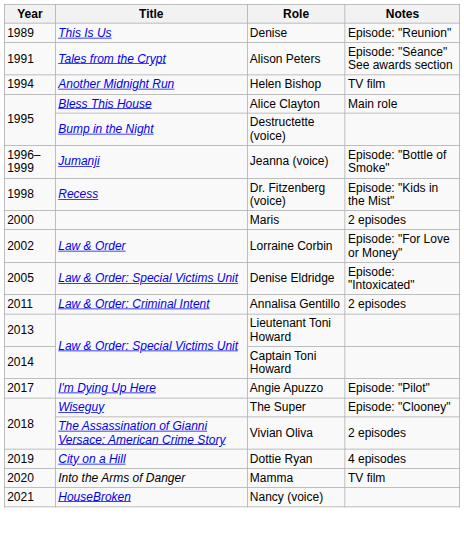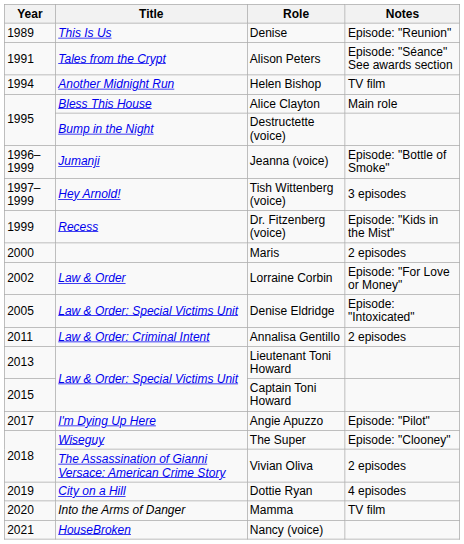 <table class="wikitable sortable">
 <tr>
 <th>Year</th>
 <th>Title</th>
 <th>Role</th>
 <th class="unsortable">Notes</th>
 </tr>
 <tr>
 <td>1989</td>
 <td><em><a href='#'>This Is Us</a></em></td>
 <td>Denise</td>
 <td>Episode: "Reunion"</td>
 </tr>
 <tr>
 <td>1991</td>
 <td><em><a href='#'>Tales from the Crypt</a></em></td>
 <td>Alison Peters</td>
 <td>Episode: "Séance" <br> See awards section</td>
 </tr>
 <tr>
 <td>1994</td>
 <td><em><a href='#'>Another Midnight Run</a></em></td>
 <td>Helen Bishop</td>
 <td>TV film</td>
 </tr>
 <tr>
 <td rowspan="2">1995</td>
 <td><em><a href='#'>Bless This House</a></em></td>
 <td>Alice Clayton</td>
 <td>Main role</td>
 </tr>
 <tr>
 <td><em><a href='#'>Bump in the Night</a></em></td>
 <td>Destructette (voice)</td>
 <td></td>
 </tr>
 <tr>
 <td>1996–1999</td>
 <td><em><a href='#'>Jumanji</a></em></td>
 <td>Jeanna (voice)</td>
 <td>Episode: "Bottle of Smoke"</td>
 </tr>
 <tr>
-<td>1998</td>
+<td>1997–1999</td>
+<td><em><a href='#'>Hey Arnold!</a></em></td>
+<td>Tish Wittenberg (voice)</td>
+<td>3 episodes</td>
+</tr>
+<tr>
+<td>1999</td>
 <td><em><a href='#'>Recess</a></em></td>
 <td>Dr. Fitzenberg (voice)</td>
 <td>Episode: "Kids in the Mist"</td>
 </tr>
 <tr>
 <td>2000</td>
 <td><em></em></td>
 <td>Maris</td>
 <td>2 episodes</td>
 </tr>
 <tr>
 <td>2002</td>
 <td><em><a href='#'>Law & Order</a></em></td>
 <td>Lorraine Corbin</td>
 <td>Episode: "For Love or Money"</td>
 </tr>
 <tr>
 <td>2005</td>
 <td><em><a href='#'>Law & Order: Special Victims Unit</a></em></td>
 <td>Denise Eldridge</td>
 <td>Episode: "Intoxicated"</td>
 </tr>
 <tr>
 <td>2011</td>
 <td><em><a href='#'>Law & Order: Criminal Intent</a></em></td>
 <td>Annalisa Gentillo</td>
 <td>2 episodes</td>
 </tr>
 <tr>
 <td>2013</td>
 <td rowspan="2"><em><a href='#'>Law & Order: Special Victims Unit</a></em></td>
 <td>Lieutenant Toni Howard</td>
 <td></td>
 </tr>
 <tr>
-<td>2014</td>
+<td>2015</td>
 <td>Captain Toni Howard</td>
 <td></td>
 </tr>
 <tr>
 <td>2017</td>
 <td><em><a href='#'>I'm Dying Up Here</a></em></td>
 <td>Angie Apuzzo</td>
 <td>Episode: "Pilot"</td>
 </tr>
 <tr>
 <td rowspan=2>2018</td>
 <td><em><a href='#'>Wiseguy</a></em></td>
 <td>The Super</td>
 <td>Episode: "Clooney"</td>
 </tr>
 <tr>
 <td><em><a href='#'>The Assassination of Gianni Versace: American Crime Story</a></em></td>
 <td>Vivian Oliva</td>
 <td>2 episodes</td>
 </tr>
 <tr>
 <td>2019</td>
 <td><em><a href='#'>City on a Hill</a></em></td>
 <td>Dottie Ryan</td>
 <td>4 episodes</td>
 </tr>
 <tr>
 <td>2020</td>
 <td><em>Into the Arms of Danger</em></td>
 <td>Mamma</td>
 <td>TV film</td>
 </tr>
 <tr>
 <td>2021</td>
 <td><em><a href='#'>HouseBroken</a></em></td>
 <td>Nancy (voice)</td>
 <td></td>
 </tr>
 </table>
